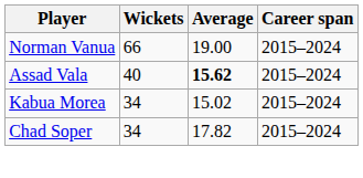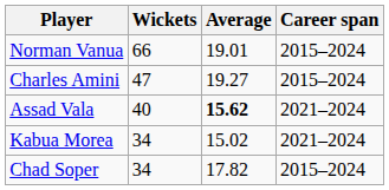 <table class="wikitable">
 <tr>
 <th>Player</th>
 <th>Wickets</th>
 <th>Average</th>
 <th>Career span</th>
 </tr>
 <tr>
 <td><a href='#'>Norman Vanua</a></td>
 <td>66</td>
-<td>19.00</td>
+<td>19.01</td>
+<td>2015–2024</td>
+</tr>
+<tr>
+<td><a href='#'>Charles Amini</a></td>
+<td>47</td>
+<td>19.27</td>
 <td>2015–2024</td>
 </tr>
 <tr>
 <td><a href='#'>Assad Vala</a></td>
 <td>40</td>
 <td><strong>15.62</strong></td>
-<td>2015–2024</td>
+<td>2021–2024</td>
 </tr>
 <tr>
 <td><a href='#'>Kabua Morea</a></td>
 <td>34</td>
 <td>15.02</td>
-<td>2015–2024</td>
+<td>2021–2024</td>
 </tr>
 <tr>
 <td><a href='#'>Chad Soper</a></td>
 <td>34</td>
 <td>17.82</td>
 <td>2015–2024</td>
 </tr>
 </table>
